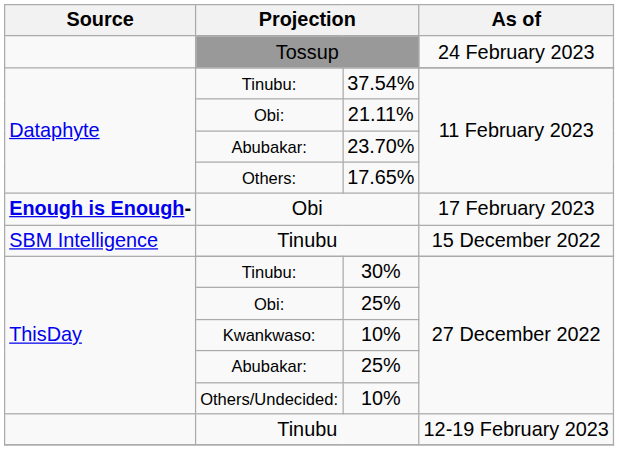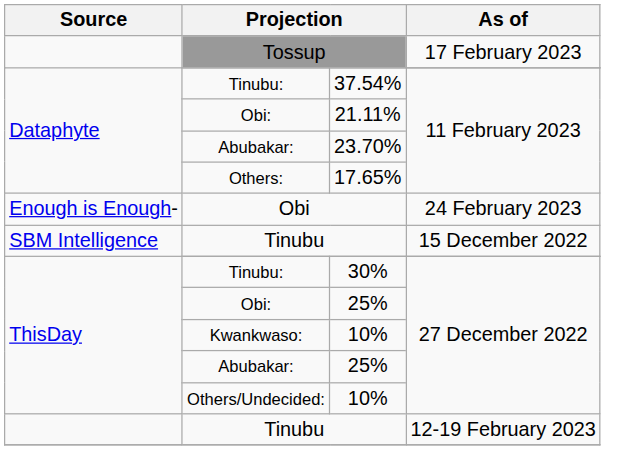 <table class="wikitable" style="text-align:center">
 <tr>
 <th>Source</th>
 <th colspan=2>Projection</th>
 <th>As of</th>
 </tr>
 <tr>
 <td align="left"></td>
 <td colspan=2 bgcolor=#999999>Tossup</td>
-<td>24 February 2023</td>
+<td>17 February 2023</td>
 </tr>
 <tr>
 <td rowspan=5 align="left"><a href='#'>Dataphyte</a></td>
 </tr>
 <tr>
 <td><small>Tinubu:</small></td>
 <td>37.54%</td>
 <td rowspan=4>11 February 2023</td>
 </tr>
 <tr>
 <td><small>Obi:</small></td>
 <td>21.11%</td>
 </tr>
 <tr>
 <td><small>Abubakar:</small></td>
 <td>23.70%</td>
 </tr>
 <tr>
 <td><small>Others:</small></td>
 <td>17.65%</td>
 </tr>
 <tr>
-<td align="left"><strong><a href='#'>Enough is Enough</a>-<br></strong></td>
+<td align="left"><a href='#'>Enough is Enough</a>-<br></td>
 <td colspan=2 >Obi</td>
-<td>17 February 2023</td>
+<td>24 February 2023</td>
 </tr>
 <tr>
 <td align="left"><a href='#'>SBM Intelligence</a></td>
 <td colspan=2 >Tinubu</td>
 <td>15 December 2022</td>
 </tr>
 <tr>
 <td rowspan=6 align="left"><a href='#'>ThisDay</a></td>
 </tr>
 <tr>
 <td><small>Tinubu:</small></td>
 <td>30%</td>
 <td rowspan=5>27 December 2022</td>
 </tr>
 <tr>
 <td><small>Obi:</small></td>
 <td>25%</td>
 </tr>
 <tr>
 <td><small>Kwankwaso:</small></td>
 <td>10%</td>
 </tr>
 <tr>
 <td><small>Abubakar:</small></td>
 <td>25%</td>
 </tr>
 <tr>
 <td><small>Others/Undecided:</small></td>
 <td>10%</td>
 </tr>
 <tr>
 <td align="left"></td>
 <td colspan=2 >Tinubu</td>
 <td>12-19 February 2023</td>
 </tr>
 <tr>
 </tr>
 </table>
